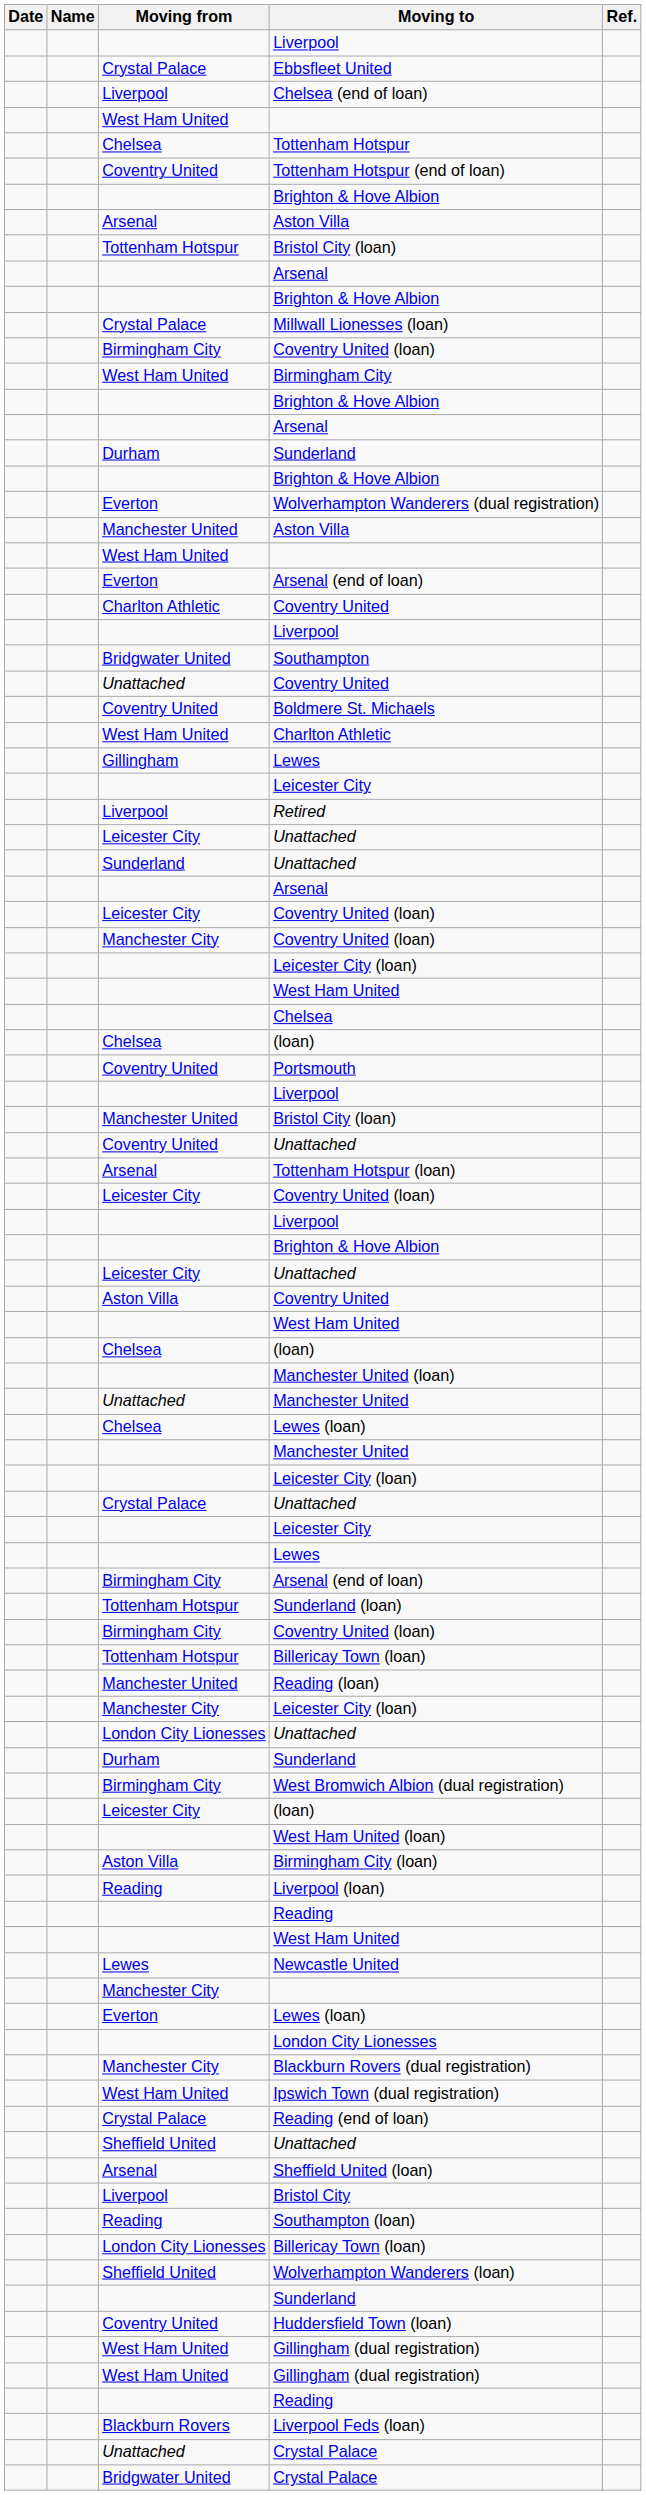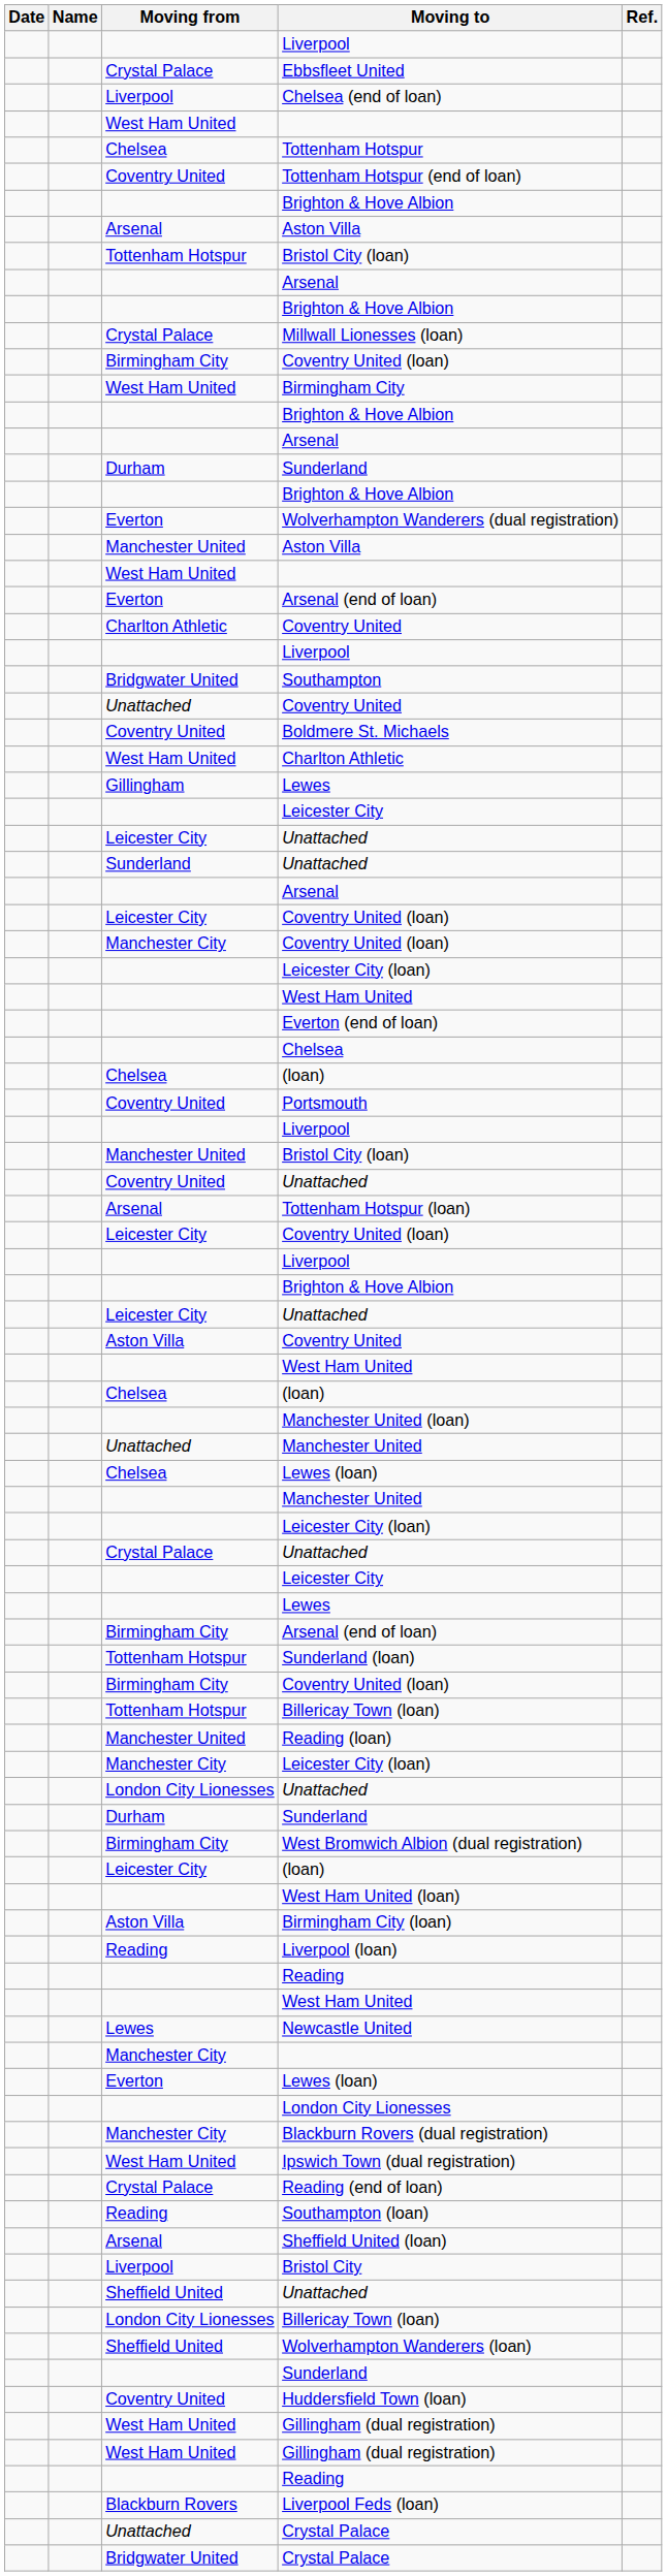 <table class="wikitable sortable">
 <tr>
 <th>Date</th>
 <th>Name</th>
 <th>Moving from</th>
 <th>Moving to</th>
 <th>Ref.</th>
 </tr>
 <tr>
 <td></td>
 <td></td>
 <td></td>
 <td><a href='#'>Liverpool</a></td>
 <td></td>
 </tr>
 <tr>
 <td></td>
 <td></td>
 <td><a href='#'>Crystal Palace</a></td>
 <td><a href='#'>Ebbsfleet United</a></td>
 <td></td>
 </tr>
 <tr>
 <td></td>
 <td></td>
 <td><a href='#'>Liverpool</a></td>
 <td><a href='#'>Chelsea</a> (end of loan)</td>
 <td></td>
 </tr>
 <tr>
 <td></td>
 <td></td>
 <td><a href='#'>West Ham United</a></td>
 <td></td>
 <td></td>
 </tr>
 <tr>
 <td></td>
 <td></td>
 <td><a href='#'>Chelsea</a></td>
 <td><a href='#'>Tottenham Hotspur</a></td>
 <td></td>
 </tr>
 <tr>
 <td></td>
 <td></td>
 <td><a href='#'>Coventry United</a></td>
 <td><a href='#'>Tottenham Hotspur</a> (end of loan)</td>
 <td></td>
 </tr>
 <tr>
 <td></td>
 <td></td>
 <td></td>
 <td><a href='#'>Brighton & Hove Albion</a></td>
 <td></td>
 </tr>
 <tr>
 <td></td>
 <td></td>
 <td><a href='#'>Arsenal</a></td>
 <td><a href='#'>Aston Villa</a></td>
 <td></td>
 </tr>
 <tr>
 <td></td>
 <td></td>
 <td><a href='#'>Tottenham Hotspur</a></td>
 <td><a href='#'>Bristol City</a> (loan)</td>
 <td></td>
 </tr>
 <tr>
 <td></td>
 <td></td>
 <td></td>
 <td><a href='#'>Arsenal</a></td>
 <td></td>
 </tr>
 <tr>
 <td></td>
 <td></td>
 <td></td>
 <td><a href='#'>Brighton & Hove Albion</a></td>
 <td></td>
 </tr>
 <tr>
 <td></td>
 <td></td>
 <td><a href='#'>Crystal Palace</a></td>
 <td><a href='#'>Millwall Lionesses</a> (loan)</td>
 <td></td>
 </tr>
 <tr>
 <td></td>
 <td></td>
 <td><a href='#'>Birmingham City</a></td>
 <td><a href='#'>Coventry United</a> (loan)</td>
 <td></td>
 </tr>
 <tr>
 <td></td>
 <td></td>
 <td><a href='#'>West Ham United</a></td>
 <td><a href='#'>Birmingham City</a></td>
 <td></td>
 </tr>
 <tr>
 <td></td>
 <td></td>
 <td></td>
 <td><a href='#'>Brighton & Hove Albion</a></td>
 <td></td>
 </tr>
 <tr>
 <td></td>
 <td></td>
 <td></td>
 <td><a href='#'>Arsenal</a></td>
 <td></td>
 </tr>
 <tr>
 <td></td>
 <td></td>
 <td><a href='#'>Durham</a></td>
 <td><a href='#'>Sunderland</a></td>
 <td></td>
 </tr>
 <tr>
 <td></td>
 <td></td>
 <td></td>
 <td><a href='#'>Brighton & Hove Albion</a></td>
 <td></td>
 </tr>
 <tr>
 <td></td>
 <td></td>
 <td><a href='#'>Everton</a></td>
 <td><a href='#'>Wolverhampton Wanderers</a> (dual registration)</td>
 <td></td>
 </tr>
 <tr>
 <td></td>
 <td></td>
 <td><a href='#'>Manchester United</a></td>
 <td><a href='#'>Aston Villa</a></td>
 <td></td>
 </tr>
 <tr>
 <td></td>
 <td></td>
 <td><a href='#'>West Ham United</a></td>
 <td></td>
 <td></td>
 </tr>
 <tr>
 <td></td>
 <td></td>
 <td><a href='#'>Everton</a></td>
 <td><a href='#'>Arsenal</a> (end of loan)</td>
 <td></td>
 </tr>
 <tr>
 <td></td>
 <td></td>
 <td><a href='#'>Charlton Athletic</a></td>
 <td><a href='#'>Coventry United</a></td>
 <td></td>
 </tr>
 <tr>
 <td></td>
 <td></td>
 <td></td>
 <td><a href='#'>Liverpool</a></td>
 <td></td>
 </tr>
 <tr>
 <td></td>
 <td></td>
 <td><a href='#'>Bridgwater United</a></td>
 <td><a href='#'>Southampton</a></td>
 <td></td>
 </tr>
 <tr>
 <td></td>
 <td></td>
 <td><em>Unattached</em></td>
 <td><a href='#'>Coventry United</a></td>
 <td></td>
 </tr>
 <tr>
 <td></td>
 <td></td>
 <td><a href='#'>Coventry United</a></td>
 <td><a href='#'>Boldmere St. Michaels</a></td>
 <td></td>
 </tr>
 <tr>
 <td></td>
 <td></td>
 <td><a href='#'>West Ham United</a></td>
 <td><a href='#'>Charlton Athletic</a></td>
 <td></td>
 </tr>
 <tr>
 <td></td>
 <td></td>
 <td><a href='#'>Gillingham</a></td>
 <td><a href='#'>Lewes</a></td>
 <td></td>
 </tr>
 <tr>
 <td></td>
 <td></td>
 <td></td>
 <td><a href='#'>Leicester City</a></td>
 <td></td>
 </tr>
 <tr>
 <td></td>
 <td></td>
-<td><a href='#'>Liverpool</a></td>
-<td><em>Retired</em></td>
-<td></td>
-</tr>
-<tr>
-<td></td>
-<td></td>
 <td><a href='#'>Leicester City</a></td>
 <td><em>Unattached</em></td>
 <td></td>
 </tr>
 <tr>
 <td></td>
 <td></td>
 <td><a href='#'>Sunderland</a></td>
 <td><em>Unattached</em></td>
 <td></td>
 </tr>
 <tr>
 <td></td>
 <td></td>
 <td></td>
 <td><a href='#'>Arsenal</a></td>
 <td></td>
 </tr>
 <tr>
 <td></td>
 <td></td>
 <td><a href='#'>Leicester City</a></td>
 <td><a href='#'>Coventry United</a> (loan)</td>
 <td></td>
 </tr>
 <tr>
 <td></td>
 <td></td>
 <td><a href='#'>Manchester City</a></td>
 <td><a href='#'>Coventry United</a> (loan)</td>
 <td></td>
 </tr>
 <tr>
 <td></td>
 <td></td>
 <td></td>
 <td><a href='#'>Leicester City</a> (loan)</td>
 <td></td>
 </tr>
 <tr>
 <td></td>
 <td></td>
 <td></td>
 <td><a href='#'>West Ham United</a></td>
+<td></td>
+</tr>
+<tr>
+<td></td>
+<td></td>
+<td></td>
+<td><a href='#'>Everton</a> (end of loan)</td>
 <td></td>
 </tr>
 <tr>
 <td></td>
 <td></td>
 <td></td>
 <td><a href='#'>Chelsea</a></td>
 <td></td>
 </tr>
 <tr>
 <td></td>
 <td></td>
 <td><a href='#'>Chelsea</a></td>
 <td> (loan)</td>
 <td></td>
 </tr>
 <tr>
 <td></td>
 <td></td>
 <td><a href='#'>Coventry United</a></td>
 <td><a href='#'>Portsmouth</a></td>
 <td></td>
 </tr>
 <tr>
 <td></td>
 <td></td>
 <td></td>
 <td><a href='#'>Liverpool</a></td>
 <td></td>
 </tr>
 <tr>
 <td></td>
 <td></td>
 <td><a href='#'>Manchester United</a></td>
 <td><a href='#'>Bristol City</a> (loan)</td>
 <td></td>
 </tr>
 <tr>
 <td></td>
 <td></td>
 <td><a href='#'>Coventry United</a></td>
 <td><em>Unattached</em></td>
 <td></td>
 </tr>
 <tr>
 <td></td>
 <td></td>
 <td><a href='#'>Arsenal</a></td>
 <td><a href='#'>Tottenham Hotspur</a> (loan)</td>
 <td></td>
 </tr>
 <tr>
 <td></td>
 <td></td>
 <td><a href='#'>Leicester City</a></td>
 <td><a href='#'>Coventry United</a> (loan)</td>
 <td></td>
 </tr>
 <tr>
 <td></td>
 <td></td>
 <td></td>
 <td><a href='#'>Liverpool</a></td>
 <td></td>
 </tr>
 <tr>
 <td></td>
 <td></td>
 <td></td>
 <td><a href='#'>Brighton & Hove Albion</a></td>
 <td></td>
 </tr>
 <tr>
 <td></td>
 <td></td>
 <td><a href='#'>Leicester City</a></td>
 <td><em>Unattached</em></td>
 <td></td>
 </tr>
 <tr>
 <td></td>
 <td></td>
 <td><a href='#'>Aston Villa</a></td>
 <td><a href='#'>Coventry United</a></td>
 <td></td>
 </tr>
 <tr>
 <td></td>
 <td></td>
 <td></td>
 <td><a href='#'>West Ham United</a></td>
 <td></td>
 </tr>
 <tr>
 <td></td>
 <td></td>
 <td><a href='#'>Chelsea</a></td>
 <td> (loan)</td>
 <td></td>
 </tr>
 <tr>
 <td></td>
 <td></td>
 <td></td>
 <td><a href='#'>Manchester United</a> (loan)</td>
 <td></td>
 </tr>
 <tr>
 <td></td>
 <td></td>
 <td><em>Unattached</em></td>
 <td><a href='#'>Manchester United</a></td>
 <td></td>
 </tr>
 <tr>
 <td></td>
 <td></td>
 <td><a href='#'>Chelsea</a></td>
 <td><a href='#'>Lewes</a> (loan)</td>
 <td></td>
 </tr>
 <tr>
 <td></td>
 <td></td>
 <td></td>
 <td><a href='#'>Manchester United</a></td>
 <td></td>
 </tr>
 <tr>
 <td></td>
 <td></td>
 <td></td>
 <td><a href='#'>Leicester City</a> (loan)</td>
 <td></td>
 </tr>
 <tr>
 <td></td>
 <td></td>
 <td><a href='#'>Crystal Palace</a></td>
 <td><em>Unattached</em></td>
 <td></td>
 </tr>
 <tr>
 <td></td>
 <td></td>
 <td></td>
 <td><a href='#'>Leicester City</a></td>
 <td></td>
 </tr>
 <tr>
 <td></td>
 <td></td>
 <td></td>
 <td><a href='#'>Lewes</a></td>
 <td></td>
 </tr>
 <tr>
 <td></td>
 <td></td>
 <td><a href='#'>Birmingham City</a></td>
 <td><a href='#'>Arsenal</a> (end of loan)</td>
 <td></td>
 </tr>
 <tr>
 <td></td>
 <td></td>
 <td><a href='#'>Tottenham Hotspur</a></td>
 <td><a href='#'>Sunderland</a> (loan)</td>
 <td></td>
 </tr>
 <tr>
 <td></td>
 <td></td>
 <td><a href='#'>Birmingham City</a></td>
 <td><a href='#'>Coventry United</a> (loan)</td>
 <td></td>
 </tr>
 <tr>
 <td></td>
 <td></td>
 <td><a href='#'>Tottenham Hotspur</a></td>
 <td><a href='#'>Billericay Town</a> (loan)</td>
 <td></td>
 </tr>
 <tr>
 <td></td>
 <td></td>
 <td><a href='#'>Manchester United</a></td>
 <td><a href='#'>Reading</a> (loan)</td>
 <td></td>
 </tr>
 <tr>
 <td></td>
 <td></td>
 <td><a href='#'>Manchester City</a></td>
 <td><a href='#'>Leicester City</a> (loan)</td>
 <td></td>
 </tr>
 <tr>
 <td></td>
 <td></td>
 <td><a href='#'>London City Lionesses</a></td>
 <td><em>Unattached</em></td>
 <td></td>
 </tr>
 <tr>
 <td></td>
 <td></td>
 <td><a href='#'>Durham</a></td>
 <td><a href='#'>Sunderland</a></td>
 <td></td>
 </tr>
 <tr>
 <td></td>
 <td></td>
 <td><a href='#'>Birmingham City</a></td>
 <td><a href='#'>West Bromwich Albion</a> (dual registration)</td>
 <td></td>
 </tr>
 <tr>
 <td></td>
 <td></td>
 <td><a href='#'>Leicester City</a></td>
 <td> (loan)</td>
 <td></td>
 </tr>
 <tr>
 <td></td>
 <td></td>
 <td></td>
 <td><a href='#'>West Ham United</a> (loan)</td>
 <td></td>
 </tr>
 <tr>
 <td></td>
 <td></td>
 <td><a href='#'>Aston Villa</a></td>
 <td><a href='#'>Birmingham City</a> (loan)</td>
 <td></td>
 </tr>
 <tr>
 <td></td>
 <td></td>
 <td><a href='#'>Reading</a></td>
 <td><a href='#'>Liverpool</a> (loan)</td>
 <td></td>
 </tr>
 <tr>
 <td></td>
 <td></td>
 <td></td>
 <td><a href='#'>Reading</a></td>
 <td></td>
 </tr>
 <tr>
 <td></td>
 <td></td>
 <td></td>
 <td><a href='#'>West Ham United</a></td>
 <td></td>
 </tr>
 <tr>
 <td></td>
 <td></td>
 <td><a href='#'>Lewes</a></td>
 <td><a href='#'>Newcastle United</a></td>
 <td></td>
 </tr>
 <tr>
 <td></td>
 <td></td>
 <td><a href='#'>Manchester City</a></td>
 <td></td>
 <td></td>
 </tr>
 <tr>
 <td></td>
 <td></td>
 <td><a href='#'>Everton</a></td>
 <td><a href='#'>Lewes</a> (loan)</td>
 <td></td>
 </tr>
 <tr>
 <td></td>
 <td></td>
 <td></td>
 <td><a href='#'>London City Lionesses</a></td>
 <td></td>
 </tr>
 <tr>
 <td></td>
 <td></td>
 <td><a href='#'>Manchester City</a></td>
 <td><a href='#'>Blackburn Rovers</a> (dual registration)</td>
 <td></td>
 </tr>
 <tr>
 <td></td>
 <td></td>
 <td><a href='#'>West Ham United</a></td>
 <td><a href='#'>Ipswich Town</a> (dual registration)</td>
 <td></td>
 </tr>
 <tr>
 <td></td>
 <td></td>
 <td><a href='#'>Crystal Palace</a></td>
 <td><a href='#'>Reading</a> (end of loan)</td>
 <td></td>
 </tr>
 <tr>
 <td></td>
 <td></td>
-<td><a href='#'>Sheffield United</a></td>
-<td><em>Unattached</em></td>
+<td><a href='#'>Reading</a></td>
+<td><a href='#'>Southampton</a> (loan)</td>
 <td></td>
 </tr>
 <tr>
 <td></td>
 <td></td>
 <td><a href='#'>Arsenal</a></td>
 <td><a href='#'>Sheffield United</a> (loan)</td>
 <td></td>
 </tr>
 <tr>
 <td></td>
 <td></td>
 <td><a href='#'>Liverpool</a></td>
 <td><a href='#'>Bristol City</a></td>
 <td></td>
 </tr>
 <tr>
 <td></td>
 <td></td>
-<td><a href='#'>Reading</a></td>
-<td><a href='#'>Southampton</a> (loan)</td>
+<td><a href='#'>Sheffield United</a></td>
+<td><em>Unattached</em></td>
 <td></td>
 </tr>
 <tr>
 <td></td>
 <td></td>
 <td><a href='#'>London City Lionesses</a></td>
 <td><a href='#'>Billericay Town</a> (loan)</td>
 <td></td>
 </tr>
 <tr>
 <td></td>
 <td></td>
 <td><a href='#'>Sheffield United</a></td>
 <td><a href='#'>Wolverhampton Wanderers</a> (loan)</td>
 <td></td>
 </tr>
 <tr>
 <td></td>
 <td></td>
 <td></td>
 <td><a href='#'>Sunderland</a></td>
 <td></td>
 </tr>
 <tr>
 <td></td>
 <td></td>
 <td><a href='#'>Coventry United</a></td>
 <td><a href='#'>Huddersfield Town</a> (loan)</td>
 <td></td>
 </tr>
 <tr>
 <td></td>
 <td></td>
 <td><a href='#'>West Ham United</a></td>
 <td><a href='#'>Gillingham</a> (dual registration)</td>
 <td></td>
 </tr>
 <tr>
 <td></td>
 <td></td>
 <td><a href='#'>West Ham United</a></td>
 <td><a href='#'>Gillingham</a> (dual registration)</td>
 <td></td>
 </tr>
 <tr>
 <td></td>
 <td></td>
 <td></td>
 <td><a href='#'>Reading</a></td>
 <td></td>
 </tr>
 <tr>
 <td></td>
 <td></td>
 <td><a href='#'>Blackburn Rovers</a></td>
 <td><a href='#'>Liverpool Feds</a> (loan)</td>
 <td></td>
 </tr>
 <tr>
 <td></td>
 <td></td>
 <td><em>Unattached</em></td>
 <td><a href='#'>Crystal Palace</a></td>
 <td></td>
 </tr>
 <tr>
 <td></td>
 <td></td>
 <td><a href='#'>Bridgwater United</a></td>
 <td><a href='#'>Crystal Palace</a></td>
 <td></td>
 </tr>
 </table>
